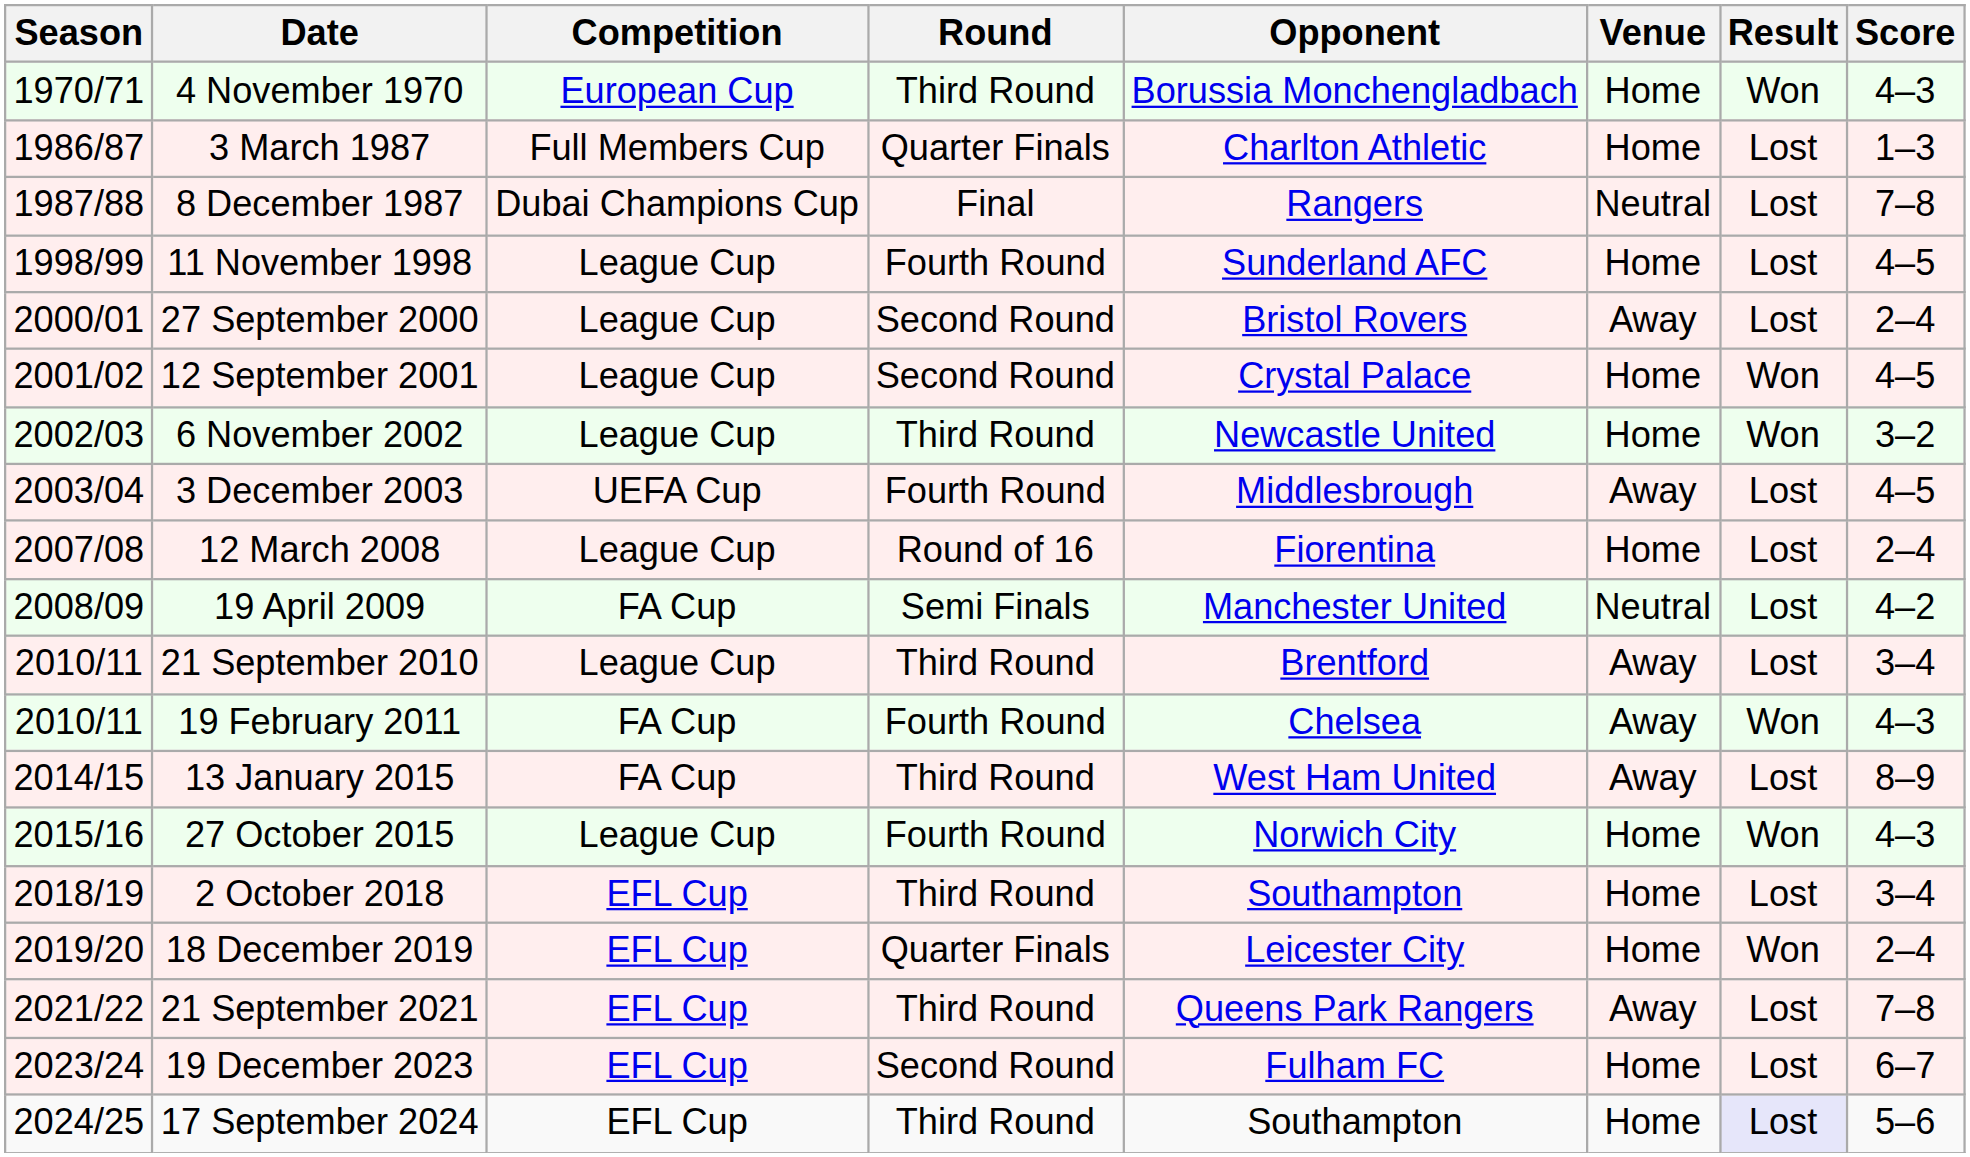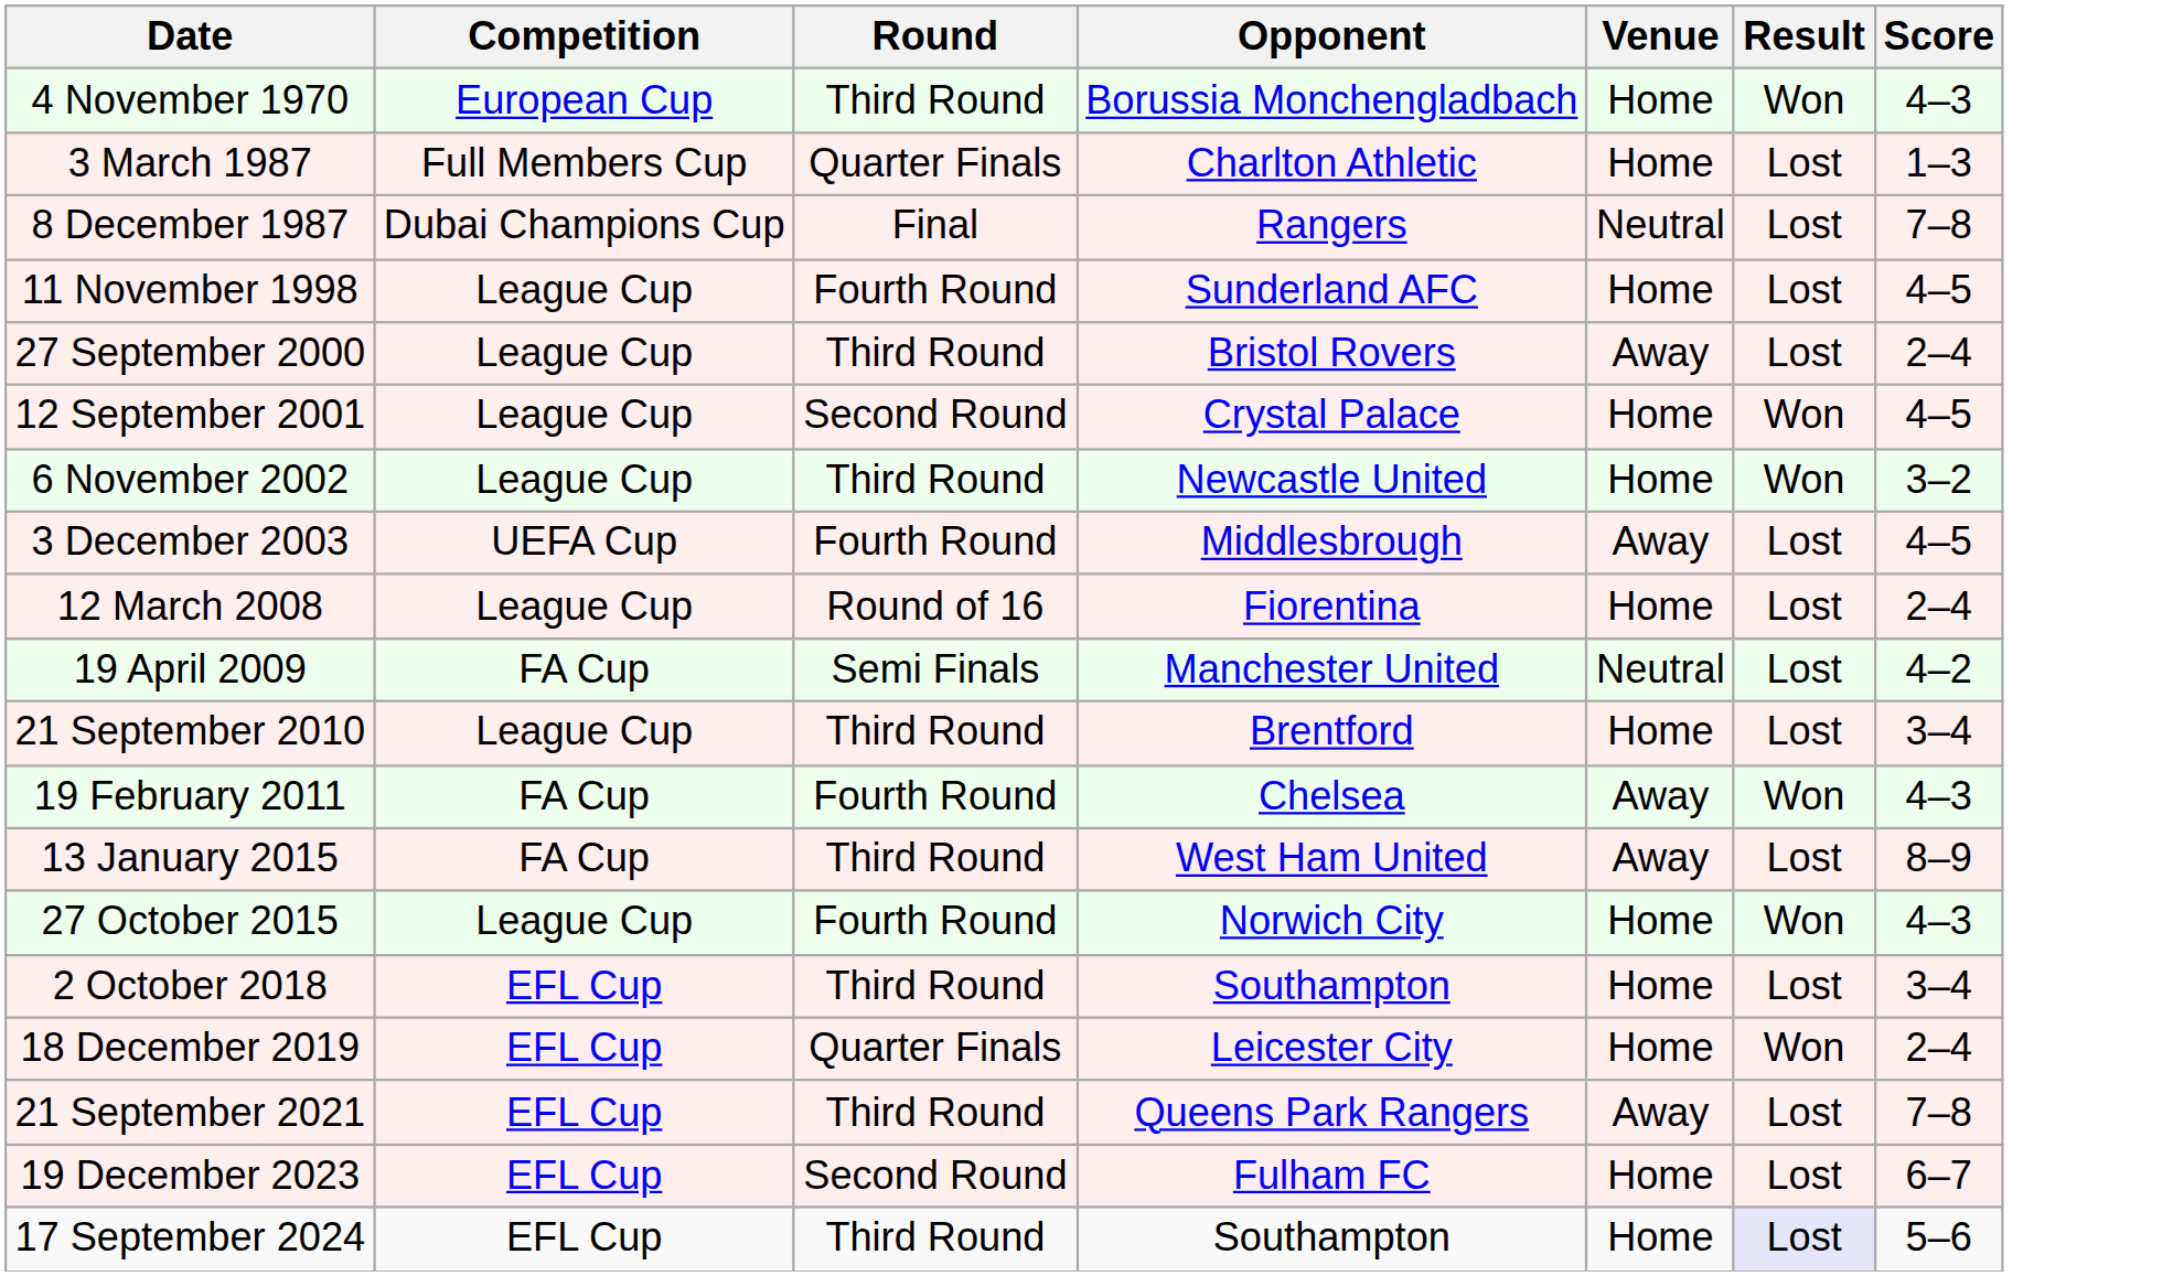 <table class="wikitable " style="text-align: center;">
 <tr>
-<th style="width: 3em;">Season</th>
 <th>Date</th>
 <th>Competition</th>
 <th>Round</th>
 <th>Opponent</th>
 <th>Venue</th>
 <th>Result</th>
 <th>Score</th>
 </tr>
 <tr bgcolor = "#EEFFEE">
-<td>1970/71</td>
 <td>4 November 1970</td>
 <td><a href='#'>European Cup</a></td>
 <td>Third Round</td>
 <td><a href='#'>Borussia Monchengladbach</a></td>
 <td>Home</td>
 <td>Won</td>
 <td>4–3</td>
 </tr>
 <tr bgcolor = "#FFEEEE">
-<td>1986/87</td>
 <td>3 March 1987</td>
 <td>Full Members Cup</td>
 <td>Quarter Finals</td>
 <td><a href='#'>Charlton Athletic</a></td>
 <td>Home</td>
 <td>Lost</td>
 <td>1–3</td>
 </tr>
 <tr bgcolor = "#FFEEEE">
-<td>1987/88</td>
 <td>8 December 1987</td>
 <td>Dubai Champions Cup</td>
 <td>Final</td>
 <td><a href='#'>Rangers</a></td>
 <td>Neutral</td>
 <td>Lost</td>
 <td>7–8</td>
 </tr>
 <tr bgcolor = "#FFEEEE">
-<td>1998/99</td>
 <td>11 November 1998</td>
 <td>League Cup</td>
 <td>Fourth Round</td>
 <td><a href='#'>Sunderland AFC</a></td>
 <td>Home</td>
 <td>Lost</td>
 <td>4–5</td>
 </tr>
 <tr bgcolor = "#FFEEEE">
-<td>2000/01</td>
 <td>27 September 2000</td>
 <td>League Cup</td>
-<td>Second Round</td>
+<td>Third Round</td>
 <td><a href='#'>Bristol Rovers</a></td>
 <td>Away</td>
 <td>Lost</td>
 <td>2–4</td>
 </tr>
 <tr bgcolor = "#FFEEEE">
-<td>2001/02</td>
 <td>12 September 2001</td>
 <td>League Cup</td>
 <td>Second Round</td>
 <td><a href='#'>Crystal Palace</a></td>
 <td>Home</td>
 <td>Won</td>
 <td>4–5</td>
 </tr>
 <tr bgcolor = "#EEFFEE">
-<td>2002/03</td>
 <td>6 November 2002</td>
 <td>League Cup</td>
 <td>Third Round</td>
 <td><a href='#'>Newcastle United</a></td>
 <td>Home</td>
 <td>Won</td>
 <td>3–2</td>
 </tr>
 <tr bgcolor = "#FFEEEE">
-<td>2003/04</td>
 <td>3 December 2003</td>
 <td>UEFA Cup</td>
 <td>Fourth Round</td>
 <td><a href='#'>Middlesbrough</a></td>
 <td>Away</td>
 <td>Lost</td>
 <td>4–5</td>
 </tr>
 <tr bgcolor = "#FFEEEE">
-<td>2007/08</td>
 <td>12 March 2008</td>
 <td>League Cup</td>
 <td>Round of 16</td>
 <td><a href='#'>Fiorentina</a></td>
 <td>Home</td>
 <td>Lost</td>
 <td>2–4</td>
 </tr>
 <tr bgcolor = "#EEFFEE">
-<td>2008/09</td>
 <td>19 April 2009</td>
 <td>FA Cup</td>
 <td>Semi Finals</td>
 <td><a href='#'>Manchester United</a></td>
 <td>Neutral</td>
 <td>Lost</td>
 <td>4–2</td>
 </tr>
 <tr bgcolor = "#FFEEEE">
-<td>2010/11</td>
 <td>21 September 2010</td>
 <td>League Cup</td>
 <td>Third Round</td>
 <td><a href='#'>Brentford</a></td>
-<td>Away</td>
+<td>Home</td>
 <td>Lost</td>
 <td>3–4</td>
 </tr>
 <tr bgcolor = "#EEFFEE">
-<td>2010/11</td>
 <td>19 February 2011</td>
 <td>FA Cup</td>
 <td>Fourth Round</td>
 <td><a href='#'>Chelsea</a></td>
 <td>Away</td>
 <td>Won</td>
 <td>4–3</td>
 </tr>
 <tr bgcolor = "#FFEEEE">
-<td>2014/15</td>
 <td>13 January 2015</td>
 <td>FA Cup</td>
 <td>Third Round</td>
 <td><a href='#'>West Ham United</a></td>
 <td>Away</td>
 <td>Lost</td>
 <td>8–9</td>
 </tr>
 <tr bgcolor = "#EEFFEE">
-<td>2015/16</td>
 <td>27 October 2015</td>
 <td>League Cup</td>
 <td>Fourth Round</td>
 <td><a href='#'>Norwich City</a></td>
 <td>Home</td>
 <td>Won</td>
 <td>4–3</td>
 </tr>
 <tr bgcolor = "#FFEEEE">
-<td>2018/19</td>
 <td>2 October 2018</td>
 <td><a href='#'>EFL Cup</a></td>
 <td>Third Round</td>
 <td><a href='#'>Southampton</a></td>
 <td>Home</td>
 <td>Lost</td>
 <td>3–4</td>
 </tr>
 <tr bgcolor = "#FFEEEE">
-<td>2019/20</td>
 <td>18 December 2019</td>
 <td><a href='#'>EFL Cup</a></td>
 <td>Quarter Finals</td>
 <td><a href='#'>Leicester City</a></td>
 <td>Home</td>
 <td>Won</td>
 <td>2–4</td>
 </tr>
 <tr bgcolor = "#FFEEEE">
-<td>2021/22</td>
 <td>21 September 2021</td>
 <td><a href='#'>EFL Cup</a></td>
 <td>Third Round</td>
 <td><a href='#'>Queens Park Rangers</a></td>
 <td>Away</td>
 <td>Lost</td>
 <td>7–8</td>
 </tr>
 <tr bgcolor = "#FFEEEE">
-<td>2023/24</td>
 <td>19 December 2023</td>
 <td><a href='#'>EFL Cup</a></td>
 <td>Second Round</td>
 <td><a href='#'>Fulham FC</a></td>
 <td>Home</td>
 <td>Lost</td>
 <td>6–7</td>
 </tr>
 <tr>
-<td>2024/25</td>
 <td>17 September 2024</td>
 <td>EFL Cup</td>
 <td>Third Round</td>
 <td>Southampton</td>
 <td>Home</td>
 <td style="background: lavender;">Lost</td>
 <td>5–6</td>
 </tr>
 </table>
